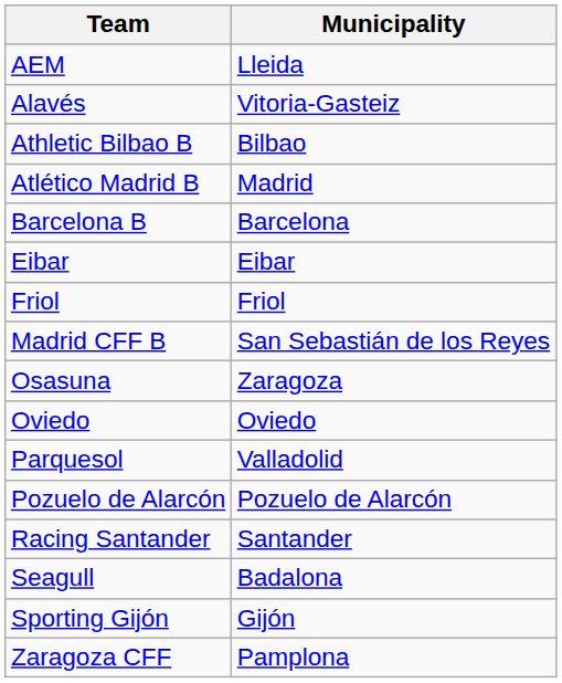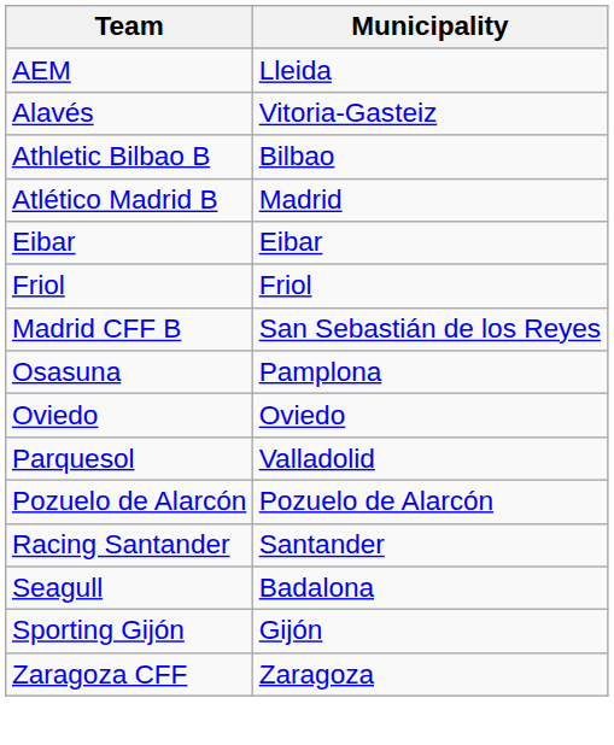 <table class="wikitable sortable">
 <tr>
 <th>Team</th>
 <th>Municipality</th>
 </tr>
 <tr>
 <td><a href='#'>AEM</a></td>
 <td><a href='#'>Lleida</a></td>
 </tr>
 <tr>
 <td><a href='#'>Alavés</a></td>
 <td><a href='#'>Vitoria-Gasteiz</a></td>
 </tr>
 <tr>
 <td><a href='#'>Athletic Bilbao B</a></td>
 <td><a href='#'>Bilbao</a></td>
 </tr>
 <tr>
 <td><a href='#'>Atlético Madrid B</a></td>
 <td><a href='#'>Madrid</a></td>
 </tr>
 <tr>
-<td><a href='#'>Barcelona B</a></td>
-<td><a href='#'>Barcelona</a></td>
-</tr>
-<tr>
 <td><a href='#'>Eibar</a></td>
 <td><a href='#'>Eibar</a></td>
 </tr>
 <tr>
 <td><a href='#'>Friol</a></td>
 <td><a href='#'>Friol</a></td>
 </tr>
 <tr>
 <td><a href='#'>Madrid CFF B</a></td>
 <td><a href='#'>San Sebastián de los Reyes</a></td>
 </tr>
 <tr>
 <td><a href='#'>Osasuna</a></td>
-<td><a href='#'>Zaragoza</a></td>
+<td><a href='#'>Pamplona</a></td>
 </tr>
 <tr>
 <td><a href='#'>Oviedo</a></td>
 <td><a href='#'>Oviedo</a></td>
 </tr>
 <tr>
 <td><a href='#'>Parquesol</a></td>
 <td><a href='#'>Valladolid</a></td>
 </tr>
 <tr>
 <td><a href='#'>Pozuelo de Alarcón</a></td>
 <td><a href='#'>Pozuelo de Alarcón</a></td>
 </tr>
 <tr>
 <td><a href='#'>Racing Santander</a></td>
 <td><a href='#'>Santander</a></td>
 </tr>
 <tr>
 <td><a href='#'>Seagull</a></td>
 <td><a href='#'>Badalona</a></td>
 </tr>
 <tr>
 <td><a href='#'>Sporting Gijón</a></td>
 <td><a href='#'>Gijón</a></td>
 </tr>
 <tr>
 <td><a href='#'>Zaragoza CFF</a></td>
-<td><a href='#'>Pamplona</a></td>
+<td><a href='#'>Zaragoza</a></td>
 </tr>
 </table>
